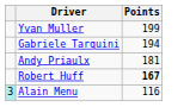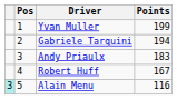 <table class="wikitable" style="font-size: 95%;">
 <tr>
 <th></th>
+<th>Pos</th>
 <th>Driver</th>
 <th>Points</th>
 </tr>
 <tr>
 <td align="left"></td>
+<td>1</td>
 <td> <a href='#'>Yvan Muller</a></td>
 <td align="right">199</td>
 </tr>
 <tr>
 <td align="left"></td>
+<td>2</td>
 <td> <a href='#'>Gabriele Tarquini</a></td>
 <td align="right">194</td>
 </tr>
 <tr>
 <td align="left"></td>
+<td>3</td>
 <td> <a href='#'>Andy Priaulx</a></td>
-<td align="right">181</td>
+<td align="right">183</td>
 </tr>
 <tr>
 <td align="left"></td>
+<td>4</td>
 <td> <a href='#'>Robert Huff</a></td>
-<td align="right"><strong>167</strong></td>
+<td align="right">167</td>
 </tr>
 <tr>
 <td align="left" style="background: paleturquoise;"> 3</td>
+<td>5</td>
 <td> <a href='#'>Alain Menu</a></td>
 <td align="right">116</td>
 </tr>
 </table>
